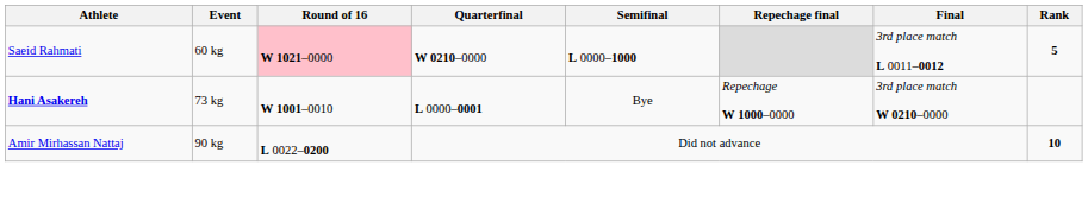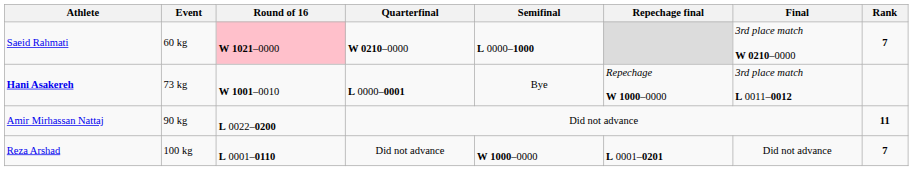 <table class="wikitable" width="98%" style="text-align:left; font-size:90%">
 <tr>
 <th width="17%">Athlete</th>
 <th width="6%">Event</th>
 <th width="14%">Round of 16</th>
 <th width="14%">Quarterfinal</th>
 <th width="14%">Semifinal</th>
 <th width="14%">Repechage final</th>
 <th width="14%">Final</th>
 <th width="5%">Rank</th>
 </tr>
 <tr>
 <td><a href='#'>Saeid Rahmati</a></td>
 <td>60 kg</td>
 <td style="background: pink;"><br><strong>W</strong> <strong>1021</strong>–0000</td>
 <td><br><strong>W</strong> <strong>0210</strong>–0000</td>
 <td><br><strong>L</strong> 0000–<strong>1000</strong></td>
 <td bgcolor=#DCDCDC></td>
-<td><em>3rd place match</em><br><br><strong>L</strong> 0011–<strong>0012</strong></td>
-<td align=center><strong>5</strong></td>
+<td><em>3rd place match</em><br><br><strong>W</strong> <strong>0210</strong>–0000</td>
+<td align=center><strong>7</strong></td>
 </tr>
 <tr>
 <td><strong><a href='#'>Hani Asakereh</a></strong></td>
 <td>73 kg</td>
 <td><br><strong>W</strong> <strong>1001</strong>–0010</td>
 <td><br><strong>L</strong> 0000–<strong>0001</strong></td>
 <td align=center>Bye</td>
 <td><em>Repechage</em><br><br><strong>W</strong> <strong>1000</strong>–0000</td>
-<td><em>3rd place match</em><br><br><strong>W</strong> <strong>0210</strong>–0000</td>
+<td><em>3rd place match</em><br><br><strong>L</strong> 0011–<strong>0012</strong></td>
 <td align=center></td>
 </tr>
 <tr>
 <td><a href='#'>Amir Mirhassan Nattaj</a></td>
 <td>90 kg</td>
 <td><br><strong>L</strong> 0022–<strong>0200</strong></td>
 <td colspan=4 align=center>Did not advance</td>
-<td align=center><strong>10</strong></td>
+<td align=center><strong>11</strong></td>
+</tr>
+<tr>
+<td><a href='#'>Reza Arshad</a></td>
+<td>100 kg</td>
+<td><br><strong>L</strong> 0001–<strong>0110</strong></td>
+<td align=center>Did not advance</td>
+<td><br><strong>W</strong> <strong>1000</strong>–0000</td>
+<td><br><strong>L</strong> 0001–<strong>0201</strong></td>
+<td align=center>Did not advance</td>
+<td align=center><strong>7</strong></td>
 </tr>
 </table>
